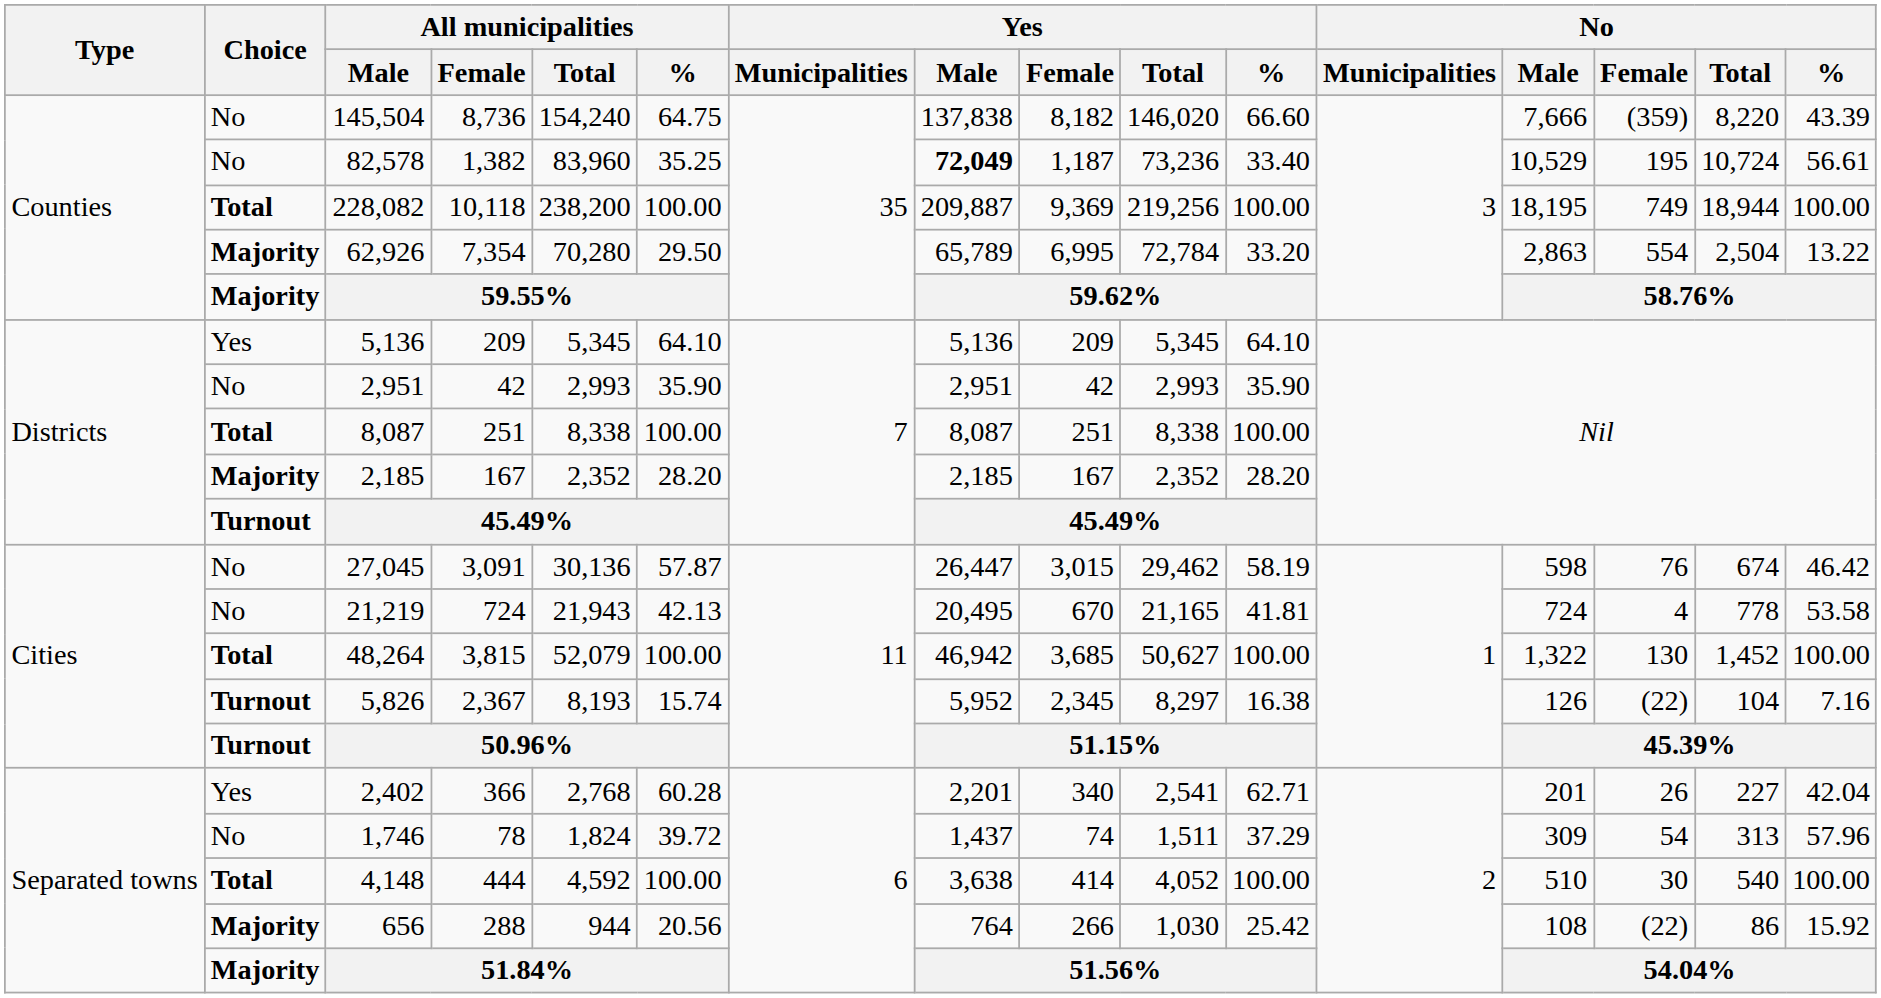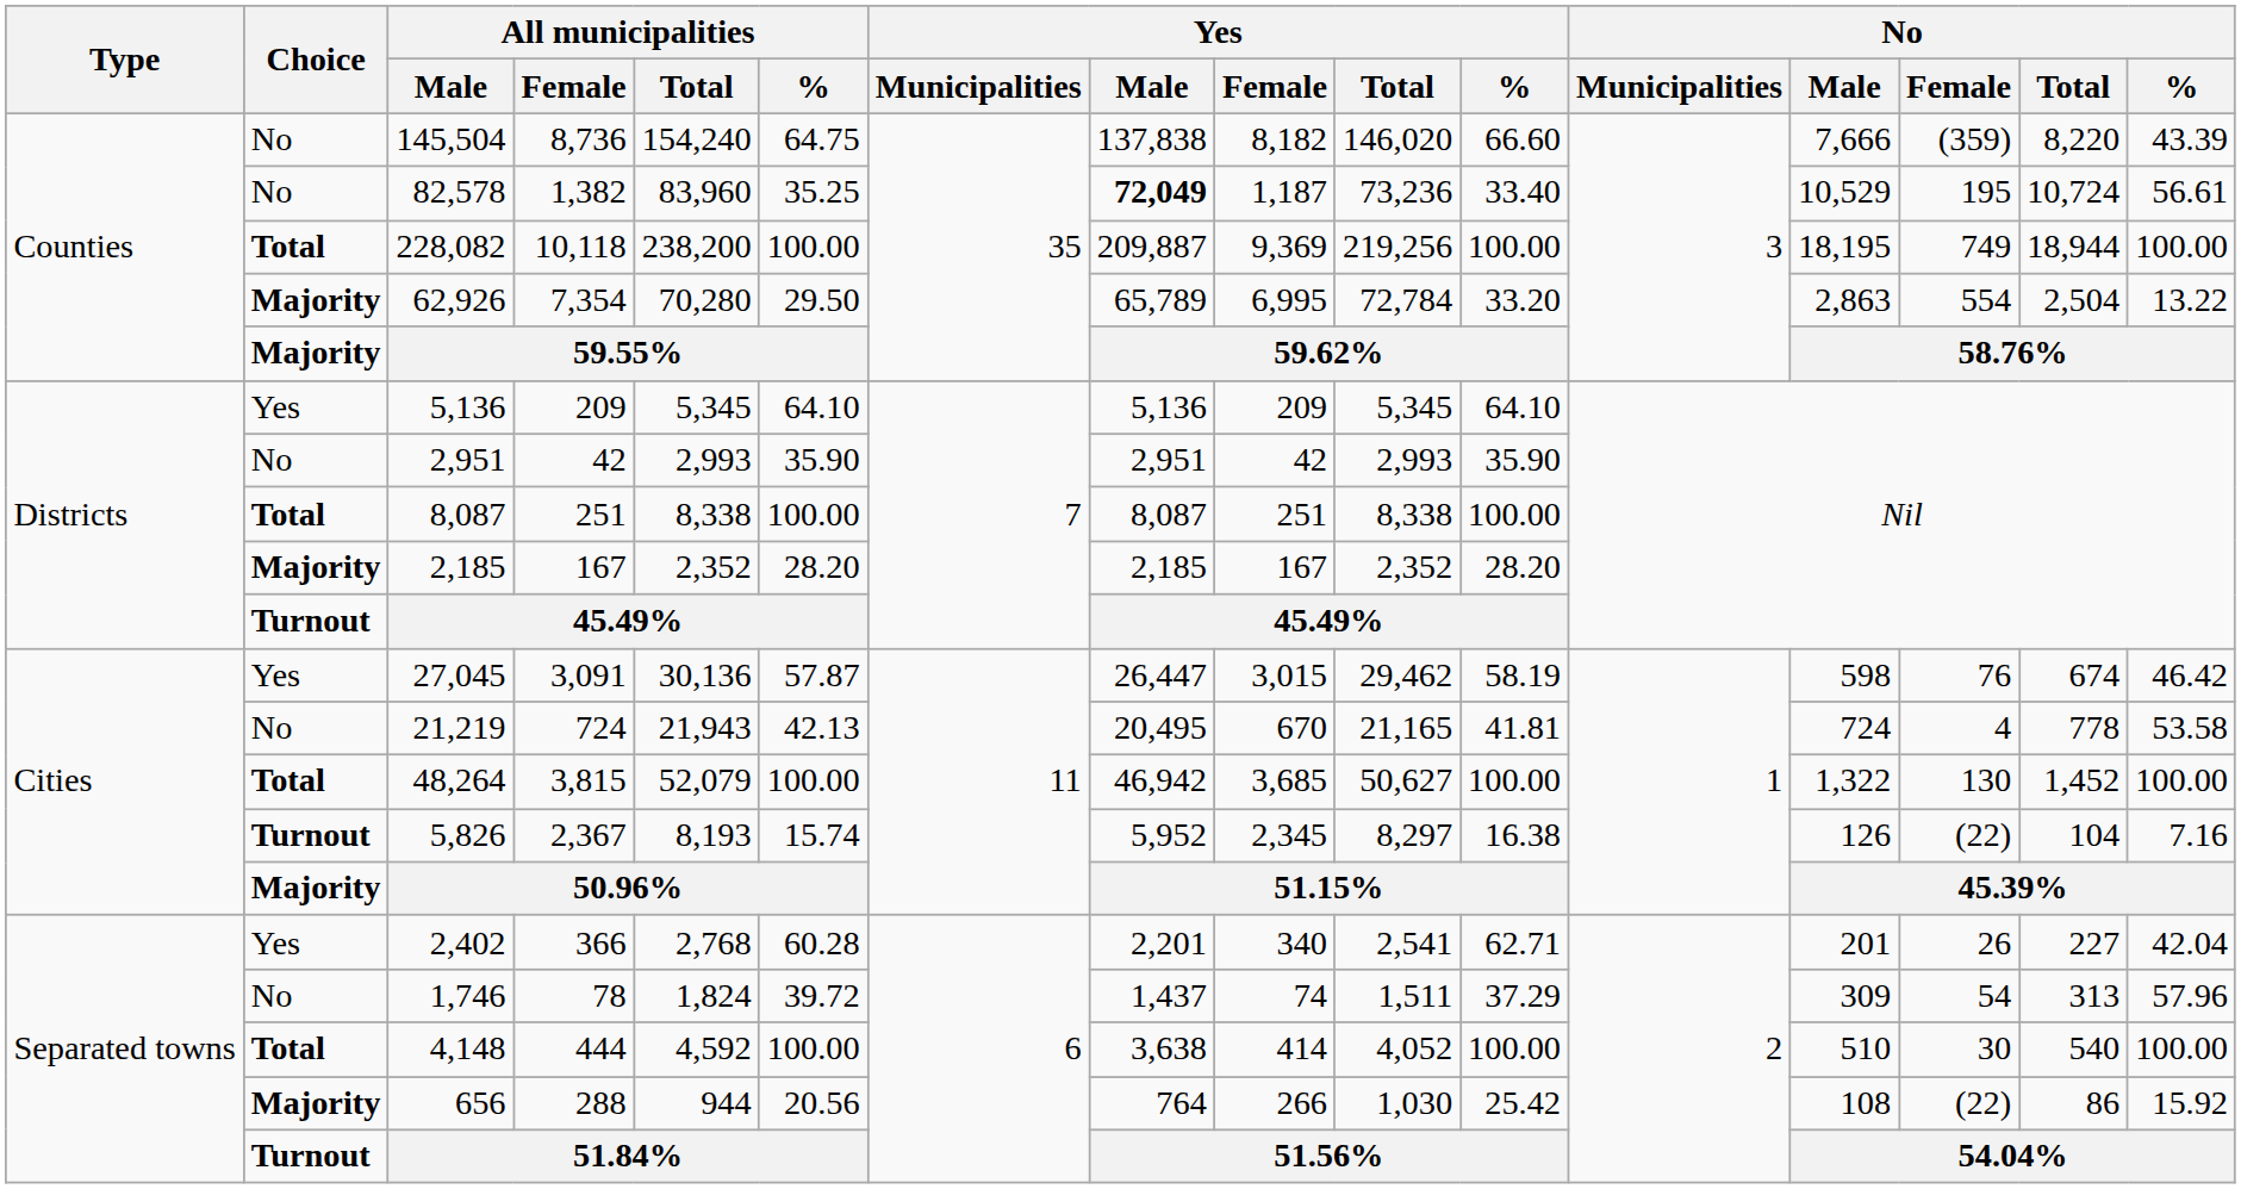 <table class="wikitable" style="text-align:right;">
 <tr>
 <th rowspan="2">Type</th>
 <th rowspan="2">Choice</th>
 <th colspan="4">All municipalities</th>
 <th colspan="5">Yes</th>
 <th colspan="5">No</th>
 </tr>
 <tr>
 <th>Male</th>
 <th>Female</th>
 <th>Total</th>
 <th>%</th>
 <th>Municipalities</th>
 <th>Male</th>
 <th>Female</th>
 <th>Total</th>
 <th>%</th>
 <th>Municipalities</th>
 <th>Male</th>
 <th>Female</th>
 <th>Total</th>
 <th>%</th>
 </tr>
 <tr>
 <td rowspan="5" style="text-align:left;">Counties</td>
 <td style="text-align:left;">No</td>
 <td>145,504</td>
 <td>8,736</td>
 <td>154,240</td>
 <td>64.75</td>
 <td rowspan="5">35</td>
 <td>137,838</td>
 <td>8,182</td>
 <td>146,020</td>
 <td>66.60</td>
 <td rowspan="5">3</td>
 <td>7,666</td>
 <td>(359)</td>
 <td>8,220</td>
 <td>43.39</td>
 </tr>
 <tr>
 <td style="text-align:left;">No</td>
 <td>82,578</td>
 <td>1,382</td>
 <td>83,960</td>
 <td>35.25</td>
 <td><strong>72,049</strong></td>
 <td>1,187</td>
 <td>73,236</td>
 <td>33.40</td>
 <td>10,529</td>
 <td>195</td>
 <td>10,724</td>
 <td>56.61</td>
 </tr>
 <tr>
 <td style="text-align:left;"><strong>Total</strong></td>
 <td>228,082</td>
 <td>10,118</td>
 <td>238,200</td>
 <td>100.00</td>
 <td>209,887</td>
 <td>9,369</td>
 <td>219,256</td>
 <td>100.00</td>
 <td>18,195</td>
 <td>749</td>
 <td>18,944</td>
 <td>100.00</td>
 </tr>
 <tr>
 <td style="text-align:left;"><strong>Majority</strong></td>
 <td>62,926</td>
 <td>7,354</td>
 <td>70,280</td>
 <td>29.50</td>
 <td>65,789</td>
 <td>6,995</td>
 <td>72,784</td>
 <td>33.20</td>
 <td>2,863</td>
 <td>554</td>
 <td>2,504</td>
 <td>13.22</td>
 </tr>
 <tr>
 <td style="text-align:left;"><strong>Majority</strong></td>
 <th colspan="4">59.55%</th>
 <th colspan="4">59.62%</th>
 <th colspan="4">58.76%</th>
 </tr>
 <tr>
 <td rowspan="5" style="text-align:left;">Districts</td>
 <td style="text-align:left;">Yes</td>
 <td>5,136</td>
 <td>209</td>
 <td>5,345</td>
 <td>64.10</td>
 <td rowspan="5">7</td>
 <td>5,136</td>
 <td>209</td>
 <td>5,345</td>
 <td>64.10</td>
 <td rowspan="5" colspan="5" style="text-align:center;"><em>Nil</em></td>
 </tr>
 <tr>
 <td style="text-align:left;">No</td>
 <td>2,951</td>
 <td>42</td>
 <td>2,993</td>
 <td>35.90</td>
 <td>2,951</td>
 <td>42</td>
 <td>2,993</td>
 <td>35.90</td>
 </tr>
 <tr>
 <td style="text-align:left;"><strong>Total</strong></td>
 <td>8,087</td>
 <td>251</td>
 <td>8,338</td>
 <td>100.00</td>
 <td>8,087</td>
 <td>251</td>
 <td>8,338</td>
 <td>100.00</td>
 </tr>
 <tr>
 <td style="text-align:left;"><strong>Majority</strong></td>
 <td>2,185</td>
 <td>167</td>
 <td>2,352</td>
 <td>28.20</td>
 <td>2,185</td>
 <td>167</td>
 <td>2,352</td>
 <td>28.20</td>
 </tr>
 <tr>
 <td style="text-align:left;"><strong>Turnout</strong></td>
 <th colspan="4">45.49%</th>
 <th colspan="4">45.49%</th>
 </tr>
 <tr>
 <td rowspan="5" style="text-align:left;">Cities</td>
-<td style="text-align:left;">No</td>
+<td style="text-align:left;">Yes</td>
 <td>27,045</td>
 <td>3,091</td>
 <td>30,136</td>
 <td>57.87</td>
 <td rowspan="5">11</td>
 <td>26,447</td>
 <td>3,015</td>
 <td>29,462</td>
 <td>58.19</td>
 <td rowspan="5">1</td>
 <td>598</td>
 <td>76</td>
 <td>674</td>
 <td>46.42</td>
 </tr>
 <tr>
 <td style="text-align:left;">No</td>
 <td>21,219</td>
 <td>724</td>
 <td>21,943</td>
 <td>42.13</td>
 <td>20,495</td>
 <td>670</td>
 <td>21,165</td>
 <td>41.81</td>
 <td>724</td>
 <td>4</td>
 <td>778</td>
 <td>53.58</td>
 </tr>
 <tr>
 <td style="text-align:left;"><strong>Total</strong></td>
 <td>48,264</td>
 <td>3,815</td>
 <td>52,079</td>
 <td>100.00</td>
 <td>46,942</td>
 <td>3,685</td>
 <td>50,627</td>
 <td>100.00</td>
 <td>1,322</td>
 <td>130</td>
 <td>1,452</td>
 <td>100.00</td>
 </tr>
 <tr>
 <td style="text-align:left;"><strong>Turnout</strong></td>
 <td>5,826</td>
 <td>2,367</td>
 <td>8,193</td>
 <td>15.74</td>
 <td>5,952</td>
 <td>2,345</td>
 <td>8,297</td>
 <td>16.38</td>
 <td>126</td>
 <td>(22)</td>
 <td>104</td>
 <td>7.16</td>
 </tr>
 <tr>
-<td style="text-align:left;"><strong>Turnout</strong></td>
+<td style="text-align:left;"><strong>Majority</strong></td>
 <th colspan="4">50.96%</th>
 <th colspan="4">51.15%</th>
 <th colspan="4">45.39%</th>
 </tr>
 <tr>
 <td rowspan="5" style="text-align:left;">Separated towns</td>
 <td style="text-align:left;">Yes</td>
 <td>2,402</td>
 <td>366</td>
 <td>2,768</td>
 <td>60.28</td>
 <td rowspan="5">6</td>
 <td>2,201</td>
 <td>340</td>
 <td>2,541</td>
 <td>62.71</td>
 <td rowspan="5">2</td>
 <td>201</td>
 <td>26</td>
 <td>227</td>
 <td>42.04</td>
 </tr>
 <tr>
 <td style="text-align:left;">No</td>
 <td>1,746</td>
 <td>78</td>
 <td>1,824</td>
 <td>39.72</td>
 <td>1,437</td>
 <td>74</td>
 <td>1,511</td>
 <td>37.29</td>
 <td>309</td>
 <td>54</td>
 <td>313</td>
 <td>57.96</td>
 </tr>
 <tr>
 <td style="text-align:left;"><strong>Total</strong></td>
 <td>4,148</td>
 <td>444</td>
 <td>4,592</td>
 <td>100.00</td>
 <td>3,638</td>
 <td>414</td>
 <td>4,052</td>
 <td>100.00</td>
 <td>510</td>
 <td>30</td>
 <td>540</td>
 <td>100.00</td>
 </tr>
 <tr>
 <td style="text-align:left;"><strong>Majority</strong></td>
 <td>656</td>
 <td>288</td>
 <td>944</td>
 <td>20.56</td>
 <td>764</td>
 <td>266</td>
 <td>1,030</td>
 <td>25.42</td>
 <td>108</td>
 <td>(22)</td>
 <td>86</td>
 <td>15.92</td>
 </tr>
 <tr>
-<td style="text-align:left;"><strong>Majority</strong></td>
+<td style="text-align:left;"><strong>Turnout</strong></td>
 <th colspan="4">51.84%</th>
 <th colspan="4">51.56%</th>
 <th colspan="4">54.04%</th>
 </tr>
 </table>
